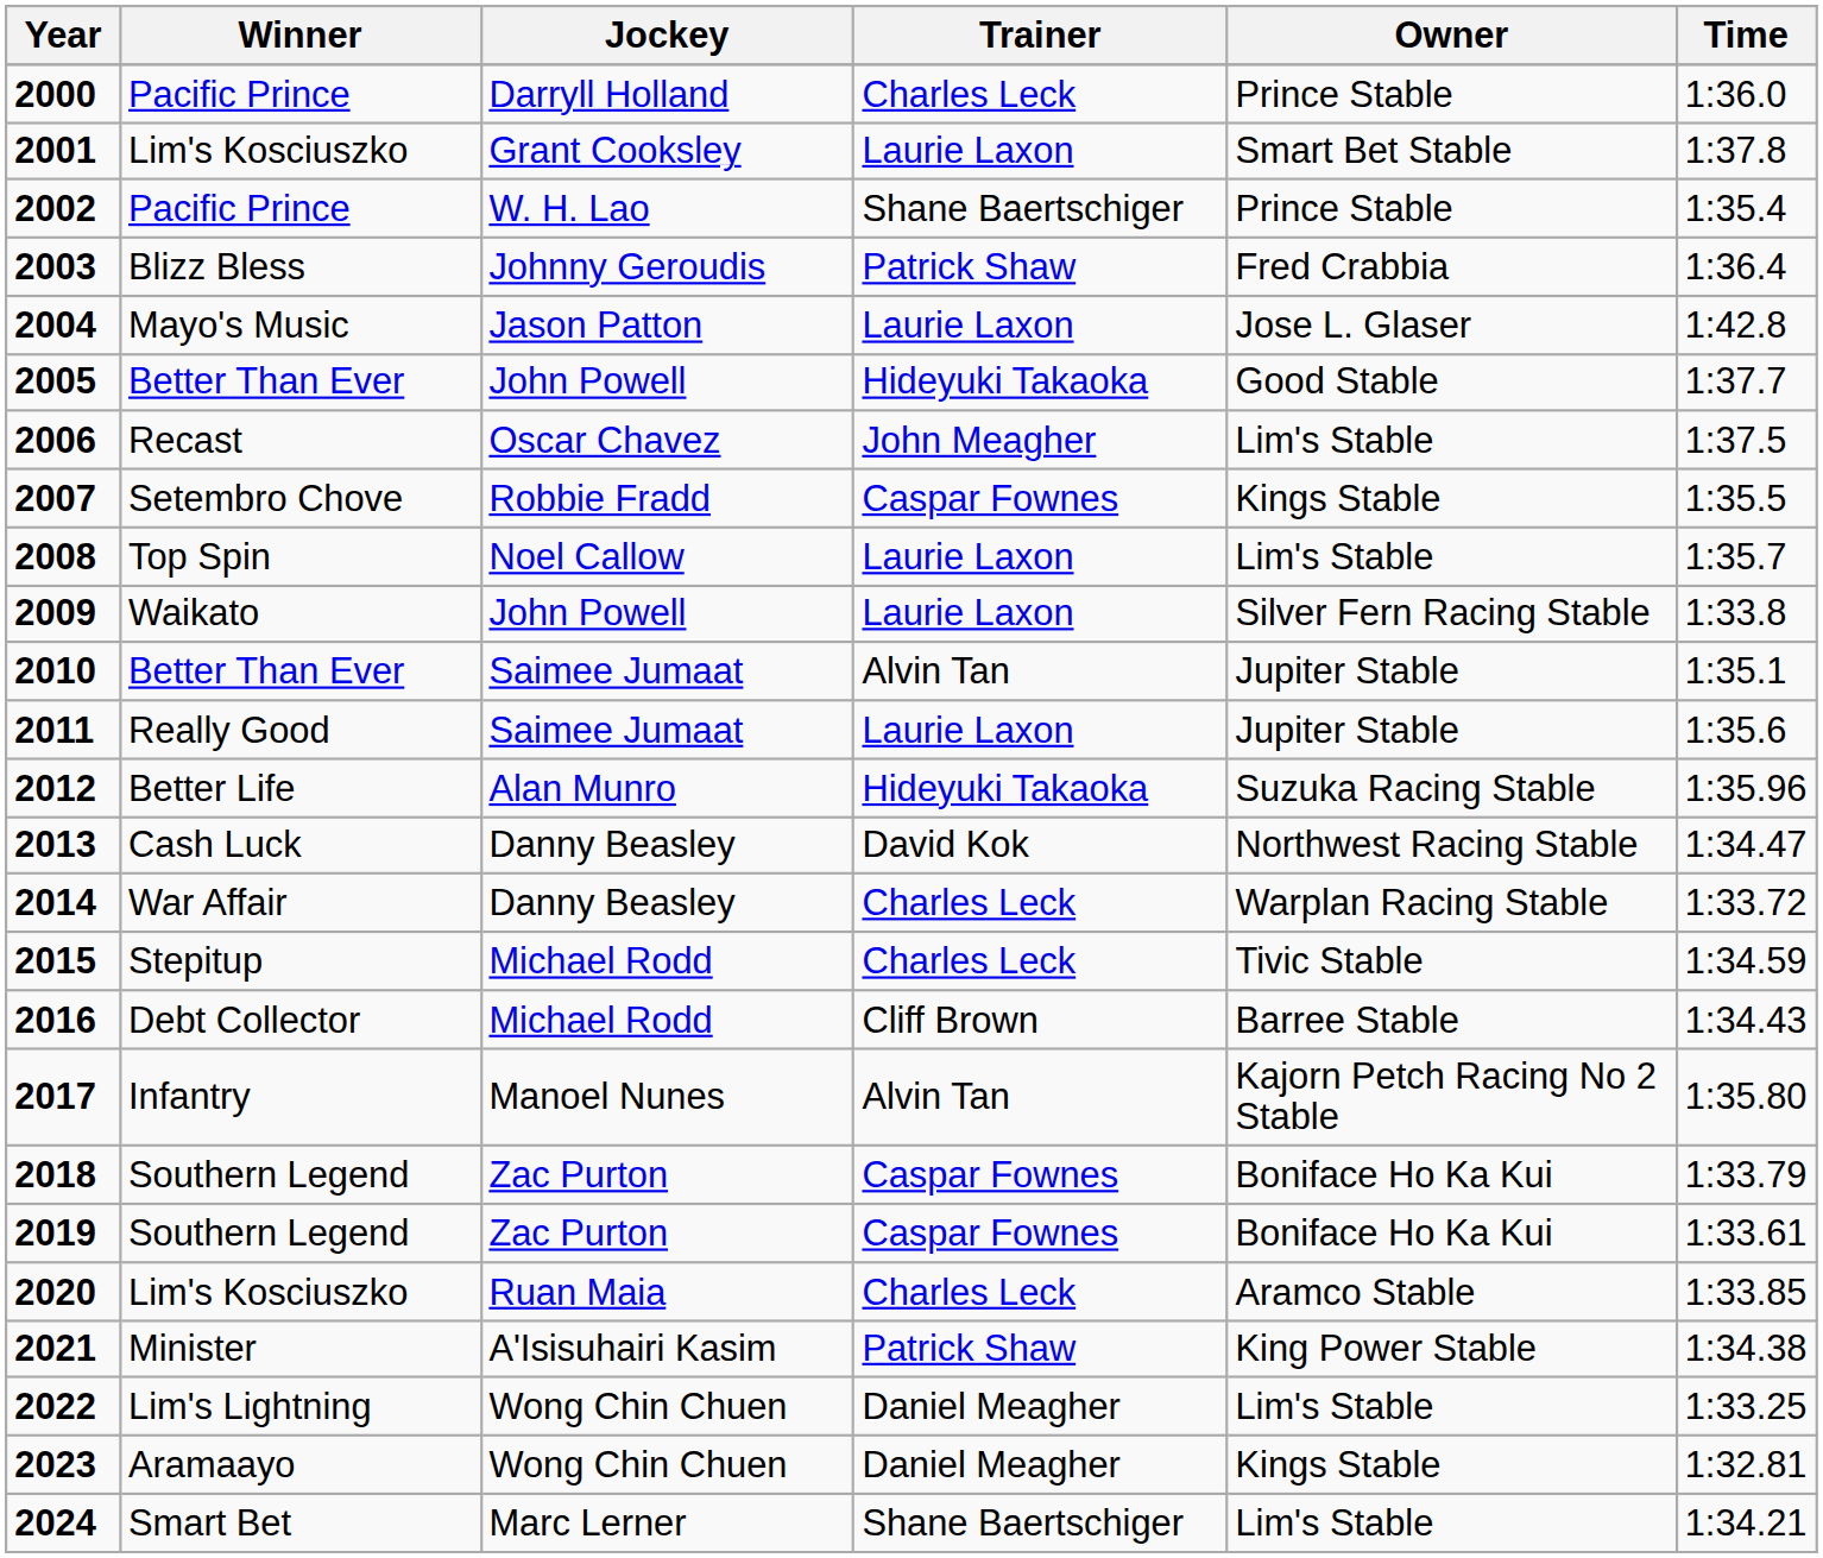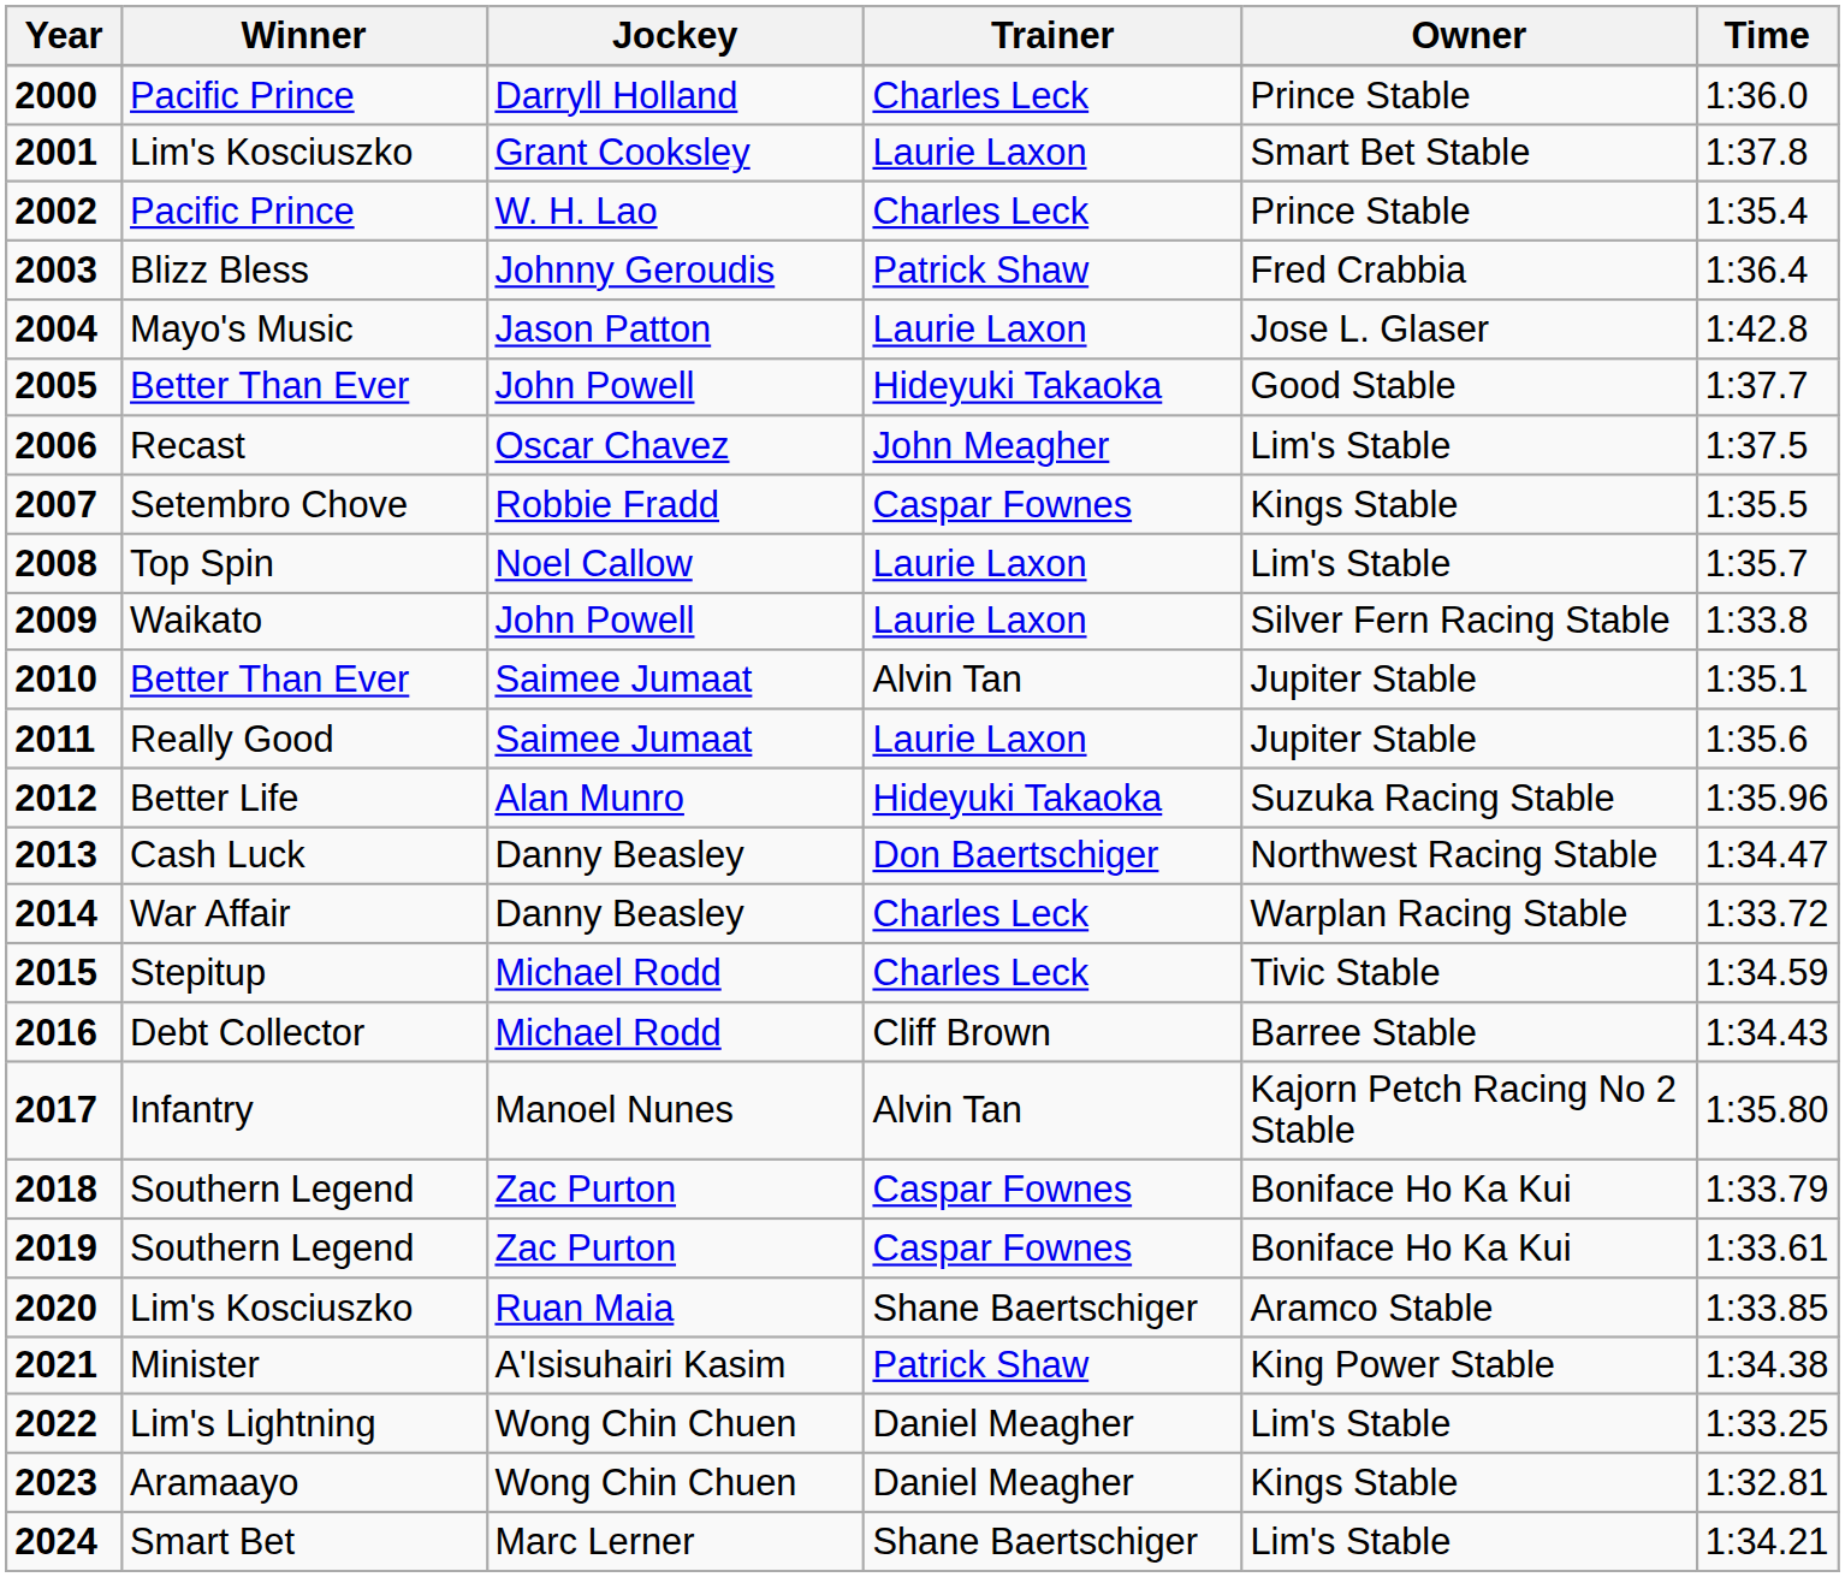 <table class="wikitable sortable" style="font-size:90%">
 <tr>
 <th style="width:38px">Year<br></th>
 <th style="width:135px">Winner<br></th>
 <th style="width:140px">Jockey<br></th>
 <th style="width:140px">Trainer<br></th>
 <th style="width:170px">Owner<br></th>
 <th>Time</th>
 </tr>
 <tr>
 </tr>
 <tr>
 <td><strong>2000</strong></td>
 <td><a href='#'>Pacific Prince</a></td>
 <td><a href='#'>Darryll Holland</a></td>
 <td><a href='#'>Charles Leck</a></td>
 <td>Prince Stable</td>
 <td>1:36.0</td>
 </tr>
 <tr>
 <td><strong>2001</strong></td>
 <td>Lim's Kosciuszko</td>
 <td><a href='#'>Grant Cooksley</a></td>
 <td><a href='#'>Laurie Laxon</a></td>
 <td>Smart Bet Stable</td>
 <td>1:37.8</td>
 </tr>
 <tr>
 <td><strong>2002</strong></td>
 <td><a href='#'>Pacific Prince</a></td>
 <td><a href='#'>W. H. Lao</a></td>
-<td>Shane Baertschiger</td>
+<td><a href='#'>Charles Leck</a></td>
 <td>Prince Stable</td>
 <td>1:35.4</td>
 </tr>
 <tr>
 <td><strong>2003</strong></td>
 <td>Blizz Bless</td>
 <td><a href='#'>Johnny Geroudis</a></td>
 <td><a href='#'>Patrick Shaw</a></td>
 <td>Fred Crabbia</td>
 <td>1:36.4</td>
 </tr>
 <tr>
 <td><strong>2004</strong></td>
 <td>Mayo's Music</td>
 <td><a href='#'>Jason Patton</a></td>
 <td><a href='#'>Laurie Laxon</a></td>
 <td>Jose L. Glaser</td>
 <td>1:42.8</td>
 </tr>
 <tr>
 <td><strong>2005</strong></td>
 <td><a href='#'>Better Than Ever</a></td>
 <td><a href='#'>John Powell</a></td>
 <td><a href='#'>Hideyuki Takaoka</a></td>
 <td>Good Stable</td>
 <td>1:37.7</td>
 </tr>
 <tr>
 <td><strong>2006</strong></td>
 <td>Recast</td>
 <td><a href='#'>Oscar Chavez</a></td>
 <td><a href='#'>John Meagher</a></td>
 <td>Lim's Stable</td>
 <td>1:37.5</td>
 </tr>
 <tr>
 <td><strong>2007</strong></td>
 <td>Setembro Chove</td>
 <td><a href='#'>Robbie Fradd</a></td>
 <td><a href='#'>Caspar Fownes</a></td>
 <td>Kings Stable</td>
 <td>1:35.5</td>
 </tr>
 <tr>
 <td><strong>2008</strong></td>
 <td>Top Spin</td>
 <td><a href='#'>Noel Callow</a></td>
 <td><a href='#'>Laurie Laxon</a></td>
 <td>Lim's Stable</td>
 <td>1:35.7</td>
 </tr>
 <tr>
 <td><strong>2009</strong></td>
 <td>Waikato</td>
 <td><a href='#'>John Powell</a></td>
 <td><a href='#'>Laurie Laxon</a></td>
 <td>Silver Fern Racing Stable</td>
 <td>1:33.8</td>
 </tr>
 <tr>
 <td><strong>2010</strong></td>
 <td><a href='#'>Better Than Ever</a></td>
 <td><a href='#'>Saimee Jumaat</a></td>
 <td>Alvin Tan</td>
 <td>Jupiter Stable</td>
 <td>1:35.1</td>
 </tr>
 <tr>
 <td><strong>2011</strong></td>
 <td>Really Good</td>
 <td><a href='#'>Saimee Jumaat</a></td>
 <td><a href='#'>Laurie Laxon</a></td>
 <td>Jupiter Stable</td>
 <td>1:35.6</td>
 </tr>
 <tr>
 <td><strong>2012</strong></td>
 <td>Better Life</td>
 <td><a href='#'>Alan Munro</a></td>
 <td><a href='#'>Hideyuki Takaoka</a></td>
 <td>Suzuka Racing Stable</td>
 <td>1:35.96</td>
 </tr>
 <tr>
 <td><strong>2013</strong></td>
 <td>Cash Luck</td>
 <td>Danny Beasley</td>
-<td>David Kok</td>
+<td><a href='#'>Don Baertschiger</a></td>
 <td>Northwest Racing Stable</td>
 <td>1:34.47</td>
 </tr>
 <tr>
 <td><strong>2014</strong></td>
 <td>War Affair</td>
 <td>Danny Beasley</td>
 <td><a href='#'>Charles Leck</a></td>
 <td>Warplan Racing Stable</td>
 <td>1:33.72</td>
 </tr>
 <tr>
 <td><strong>2015</strong></td>
 <td>Stepitup</td>
 <td><a href='#'>Michael Rodd</a></td>
 <td><a href='#'>Charles Leck</a></td>
 <td>Tivic Stable</td>
 <td>1:34.59</td>
 </tr>
 <tr>
 <td><strong>2016</strong></td>
 <td>Debt Collector</td>
 <td><a href='#'>Michael Rodd</a></td>
 <td>Cliff Brown</td>
 <td>Barree Stable</td>
 <td>1:34.43</td>
 </tr>
 <tr>
 <td><strong>2017</strong></td>
 <td>Infantry</td>
 <td>Manoel Nunes</td>
 <td>Alvin Tan</td>
 <td>Kajorn Petch Racing No 2 Stable</td>
 <td>1:35.80</td>
 </tr>
 <tr>
 <td><strong>2018</strong></td>
 <td>Southern Legend</td>
 <td><a href='#'>Zac Purton</a></td>
 <td><a href='#'>Caspar Fownes</a></td>
 <td>Boniface Ho Ka Kui</td>
 <td>1:33.79</td>
 </tr>
 <tr>
 <td><strong>2019</strong></td>
 <td>Southern Legend</td>
 <td><a href='#'>Zac Purton</a></td>
 <td><a href='#'>Caspar Fownes</a></td>
 <td>Boniface Ho Ka Kui</td>
 <td>1:33.61</td>
 </tr>
 <tr>
 <td><strong>2020</strong></td>
 <td>Lim's Kosciuszko</td>
 <td><a href='#'>Ruan Maia</a></td>
-<td><a href='#'>Charles Leck</a></td>
+<td>Shane Baertschiger</td>
 <td>Aramco Stable</td>
 <td>1:33.85</td>
 </tr>
 <tr>
 <td><strong>2021</strong></td>
 <td>Minister</td>
 <td>A'Isisuhairi Kasim</td>
 <td><a href='#'>Patrick Shaw</a></td>
 <td>King Power Stable</td>
 <td>1:34.38</td>
 </tr>
 <tr>
 <td><strong>2022</strong></td>
 <td>Lim's Lightning</td>
 <td>Wong Chin Chuen</td>
 <td>Daniel Meagher</td>
 <td>Lim's Stable</td>
 <td>1:33.25</td>
 </tr>
 <tr>
 <td><strong>2023</strong></td>
 <td>Aramaayo</td>
 <td>Wong Chin Chuen</td>
 <td>Daniel Meagher</td>
 <td>Kings Stable</td>
 <td>1:32.81</td>
 </tr>
 <tr>
 <td><strong>2024</strong></td>
 <td>Smart Bet</td>
 <td>Marc Lerner</td>
 <td>Shane Baertschiger</td>
 <td>Lim's Stable</td>
 <td>1:34.21</td>
 </tr>
 <tr>
 </tr>
 </table>
